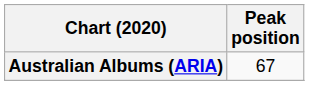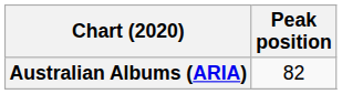 <table class="wikitable sortable plainrowheaders" style="text-align:center">
 <tr>
 <th scope="col">Chart (2020)</th>
 <th scope="col">Peak<br>position</th>
 </tr>
 <tr>
 <th scope="row">Australian Albums (<a href='#'>ARIA</a>)</th>
-<td>67</td>
+<td>82</td>
 </tr>
 <tr>
 </tr>
 <tr>
 </tr>
 <tr>
 </tr>
 <tr>
 </tr>
 <tr>
 </tr>
 </table>
